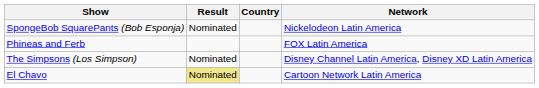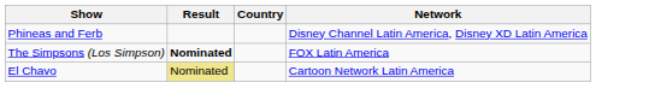 <table class="wikitable">
 <tr>
 <th>Show</th>
 <th>Result</th>
 <th>Country</th>
 <th>Network</th>
 </tr>
 <tr>
-<td><a href='#'>SpongeBob SquarePants</a> <em>(Bob Esponja)</em></td>
-<td>Nominated</td>
-<td></td>
-<td><a href='#'>Nickelodeon Latin America</a></td>
-</tr>
-<tr>
 <td><a href='#'>Phineas and Ferb</a></td>
 <td></td>
 <td></td>
-<td><a href='#'>FOX Latin America</a></td>
+<td><a href='#'>Disney Channel Latin America</a>, <a href='#'>Disney XD Latin America</a></td>
 </tr>
 <tr>
 <td><a href='#'>The Simpsons</a> <em>(Los Simpson)</em></td>
-<td>Nominated</td>
+<td><strong>Nominated</strong></td>
 <td></td>
-<td><a href='#'>Disney Channel Latin America</a>, <a href='#'>Disney XD Latin America</a></td>
+<td><a href='#'>FOX Latin America</a></td>
 </tr>
 <tr>
 <td><a href='#'>El Chavo</a></td>
 <td style="background: khaki;">Nominated</td>
 <td></td>
 <td><a href='#'>Cartoon Network Latin America</a></td>
 </tr>
 </table>
